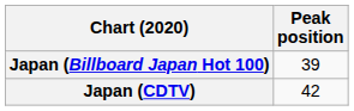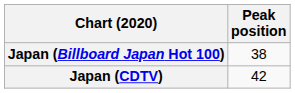 <table class="wikitable sortable plainrowheaders" style="text-align:center">
 <tr>
 <th scope="col">Chart (2020)</th>
 <th scope="col">Peak<br>position</th>
 </tr>
 <tr>
 <th scope="row">Japan (<a href='#'><em>Billboard Japan</em> Hot 100</a>)</th>
-<td>39</td>
+<td>38</td>
 </tr>
 <tr>
 <th scope="row">Japan (<a href='#'>CDTV</a>)</th>
 <td>42</td>
 </tr>
 </table>
